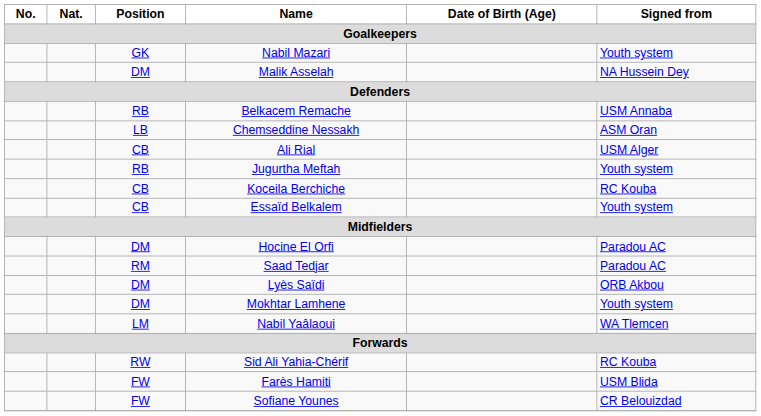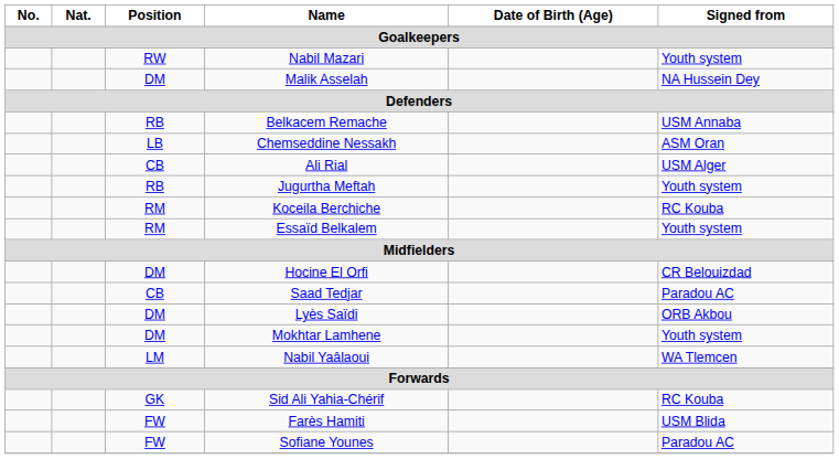 <table class="wikitable" style="text-align:center; font-size:90%; width:70%">
 <tr>
 <th style="background:white; color:black; text-align:center;">No.</th>
 <th style="background:white; color:black; text-align:center;">Nat.</th>
 <th style="background:white; color:black; text-align:center;">Position</th>
 <th style="background:white; color:black; text-align:center;">Name</th>
 <th style="background:white; color:black; text-align:center;">Date of Birth (Age)</th>
 <th style="background:white; color:black; text-align:center;">Signed from</th>
 </tr>
 <tr>
 <th colspan=10 style="background:#DCDCDC; text-align:center;">Goalkeepers</th>
 </tr>
 <tr>
 <td></td>
 <td></td>
-<td><a href='#'>GK</a></td>
+<td><a href='#'>RW</a></td>
 <td><a href='#'>Nabil Mazari</a></td>
 <td></td>
 <td style="text-align:left"> <a href='#'>Youth system</a></td>
 </tr>
 <tr>
 <td></td>
 <td></td>
 <td><a href='#'>DM</a></td>
 <td><a href='#'>Malik Asselah</a></td>
 <td></td>
 <td style="text-align:left"> <a href='#'>NA Hussein Dey</a></td>
 </tr>
 <tr>
 <th colspan=10 style="background:#DCDCDC; text-align:center;">Defenders</th>
 </tr>
 <tr>
 <td></td>
 <td></td>
 <td><a href='#'>RB</a></td>
 <td><a href='#'>Belkacem Remache</a></td>
 <td></td>
 <td style="text-align:left"> <a href='#'>USM Annaba</a></td>
 </tr>
 <tr>
 <td></td>
 <td></td>
 <td><a href='#'>LB</a></td>
 <td><a href='#'>Chemseddine Nessakh</a></td>
 <td></td>
 <td style="text-align:left"> <a href='#'>ASM Oran</a></td>
 </tr>
 <tr>
 <td></td>
 <td></td>
 <td><a href='#'>CB</a></td>
 <td><a href='#'>Ali Rial</a></td>
 <td></td>
 <td style="text-align:left"> <a href='#'>USM Alger</a></td>
 </tr>
 <tr>
 <td></td>
 <td></td>
 <td><a href='#'>RB</a></td>
 <td><a href='#'>Jugurtha Meftah</a></td>
 <td></td>
 <td style="text-align:left"> <a href='#'>Youth system</a></td>
 </tr>
 <tr>
 <td></td>
 <td></td>
-<td><a href='#'>CB</a></td>
+<td><a href='#'>RM</a></td>
 <td><a href='#'>Koceila Berchiche</a></td>
 <td></td>
 <td style="text-align:left"> <a href='#'>RC Kouba</a></td>
 </tr>
 <tr>
 <td></td>
 <td></td>
-<td><a href='#'>CB</a></td>
+<td><a href='#'>RM</a></td>
 <td><a href='#'>Essaïd Belkalem</a></td>
 <td></td>
 <td style="text-align:left"> <a href='#'>Youth system</a></td>
 </tr>
 <tr>
 <th colspan=10 style="background:#DCDCDC; text-align:center;">Midfielders</th>
 </tr>
 <tr>
 <td></td>
 <td></td>
 <td><a href='#'>DM</a></td>
 <td><a href='#'>Hocine El Orfi</a></td>
 <td></td>
-<td style="text-align:left"> <a href='#'>Paradou AC</a></td>
+<td style="text-align:left"> <a href='#'>CR Belouizdad</a></td>
 </tr>
 <tr>
 <td></td>
 <td></td>
-<td><a href='#'>RM</a></td>
+<td><a href='#'>CB</a></td>
 <td><a href='#'>Saad Tedjar</a></td>
 <td></td>
 <td style="text-align:left"> <a href='#'>Paradou AC</a></td>
 </tr>
 <tr>
 <td></td>
 <td></td>
 <td><a href='#'>DM</a></td>
 <td><a href='#'>Lyès Saïdi</a></td>
 <td></td>
 <td style="text-align:left"> <a href='#'>ORB Akbou</a></td>
 </tr>
 <tr>
 <td></td>
 <td></td>
 <td><a href='#'>DM</a></td>
 <td><a href='#'>Mokhtar Lamhene</a></td>
 <td></td>
 <td style="text-align:left"> <a href='#'>Youth system</a></td>
 </tr>
 <tr>
 <td></td>
 <td></td>
 <td><a href='#'>LM</a></td>
 <td><a href='#'>Nabil Yaâlaoui</a></td>
 <td></td>
 <td style="text-align:left"> <a href='#'>WA Tlemcen</a></td>
 </tr>
 <tr>
 <th colspan=10 style="background:#DCDCDC; text-align:center;">Forwards</th>
 </tr>
 <tr>
 <td></td>
 <td></td>
-<td><a href='#'>RW</a></td>
+<td><a href='#'>GK</a></td>
 <td><a href='#'>Sid Ali Yahia-Chérif</a></td>
 <td></td>
 <td style="text-align:left"> <a href='#'>RC Kouba</a></td>
 </tr>
 <tr>
 <td></td>
 <td></td>
 <td><a href='#'>FW</a></td>
 <td><a href='#'>Farès Hamiti</a></td>
 <td></td>
 <td style="text-align:left"> <a href='#'>USM Blida</a></td>
 </tr>
 <tr>
 <td></td>
 <td></td>
 <td><a href='#'>FW</a></td>
 <td><a href='#'>Sofiane Younes</a></td>
 <td></td>
-<td style="text-align:left"> <a href='#'>CR Belouizdad</a></td>
+<td style="text-align:left"> <a href='#'>Paradou AC</a></td>
 </tr>
 <tr>
 </tr>
 </table>
